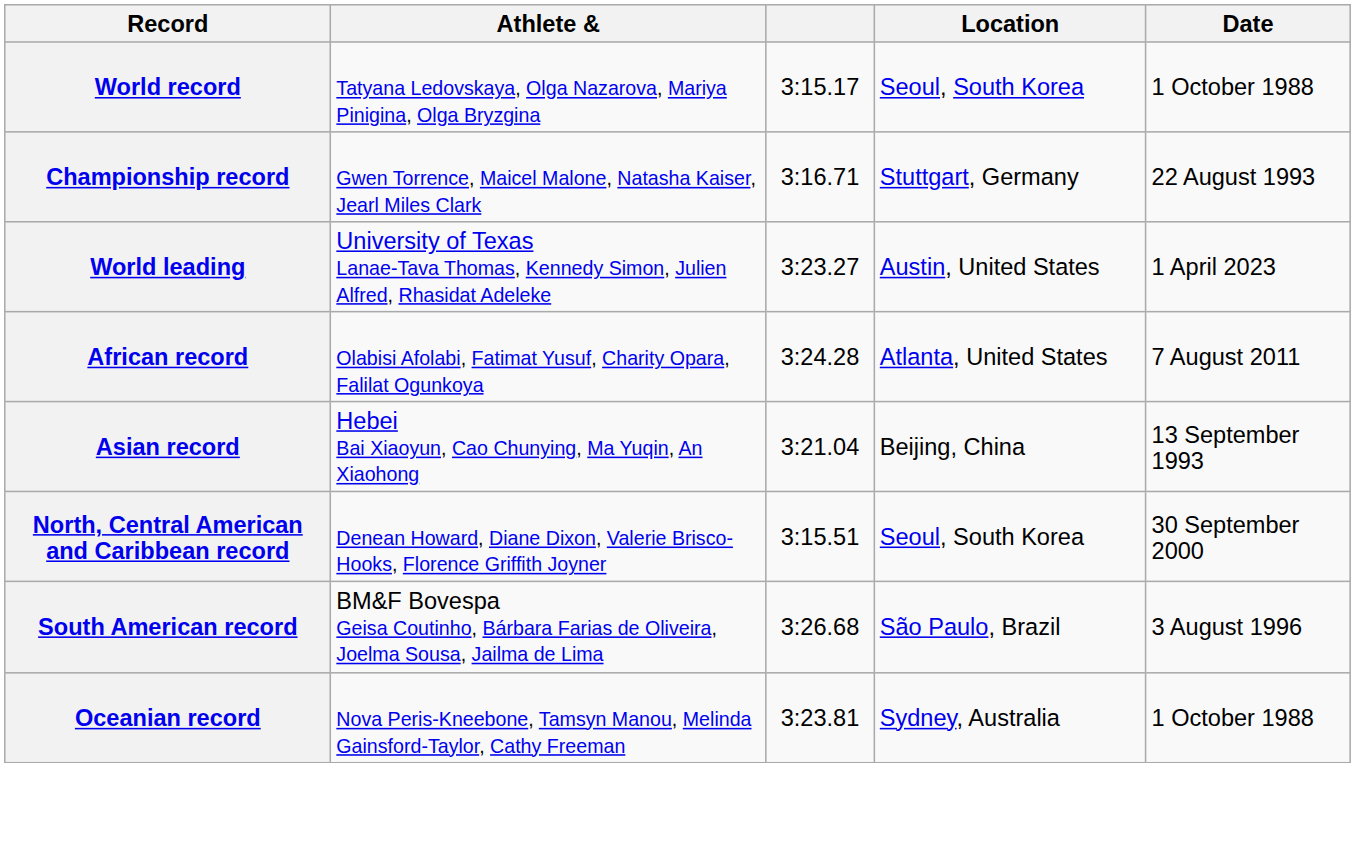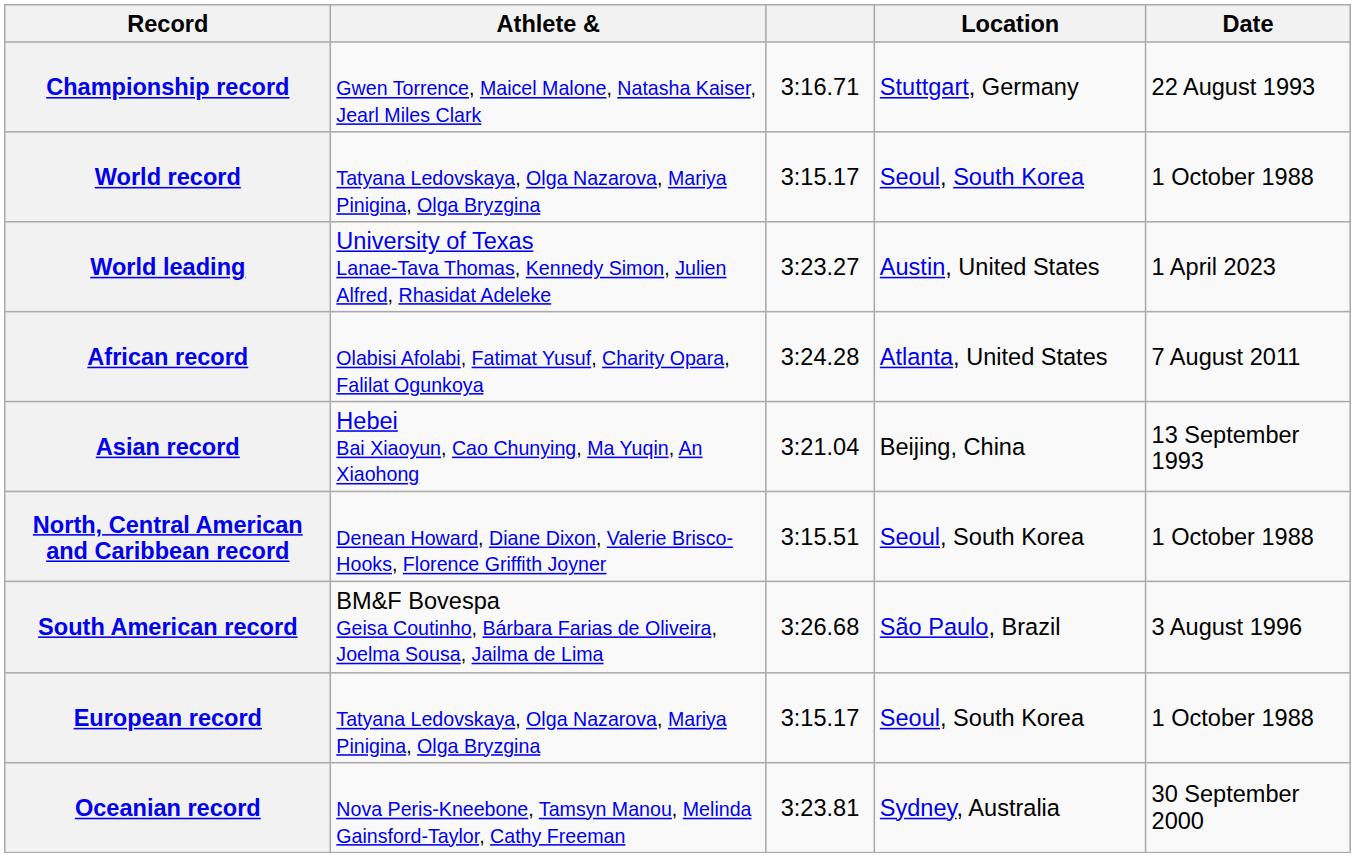 <table class="wikitable plainrowheaders" style="text-align:left; font-size:95%;">
 <tr>
 <th scope="col" width=24% align=center>Record</th>
 <th scope="col" width=32% align=center>Athlete & </th>
 <th scope="col" width=8% align=center></th>
 <th scope="col" width=20% align=center>Location</th>
 <th scope="col" width=15% align=center>Date</th>
 </tr>
 <tr>
+<th scope="row"><a href='#'>Championship record</a></th>
+<td><br><small><a href='#'>Gwen Torrence</a>, <a href='#'>Maicel Malone</a>, <a href='#'>Natasha Kaiser</a>, <a href='#'>Jearl Miles Clark</a></small></td>
+<td align=center>3:16.71</td>
+<td><a href='#'>Stuttgart</a>, Germany</td>
+<td>22 August 1993</td>
+</tr>
+<tr>
 <th scope="row"><a href='#'>World record</a></th>
 <td><br><small><a href='#'>Tatyana Ledovskaya</a>, <a href='#'>Olga Nazarova</a>, <a href='#'>Mariya Pinigina</a>, <a href='#'>Olga Bryzgina</a></small></td>
 <td align=center>3:15.17</td>
 <td><a href='#'>Seoul</a>, <a href='#'>South Korea</a></td>
 <td>1 October 1988</td>
-</tr>
-<tr>
-<th scope="row"><a href='#'>Championship record</a></th>
-<td><br><small><a href='#'>Gwen Torrence</a>, <a href='#'>Maicel Malone</a>, <a href='#'>Natasha Kaiser</a>, <a href='#'>Jearl Miles Clark</a></small></td>
-<td align=center>3:16.71</td>
-<td><a href='#'>Stuttgart</a>, Germany</td>
-<td>22 August 1993</td>
 </tr>
 <tr>
 <th scope="row"><a href='#'>World leading</a></th>
 <td><a href='#'>University of Texas</a> <br><small><a href='#'>Lanae-Tava Thomas</a>, <a href='#'>Kennedy Simon</a>, <a href='#'>Julien Alfred</a>, <a href='#'>Rhasidat Adeleke</a></small></td>
 <td align=center>3:23.27</td>
 <td><a href='#'>Austin</a>, United States</td>
 <td>1 April 2023</td>
 </tr>
 <tr>
 <th scope="row"><a href='#'>African record</a></th>
 <td><br><small><a href='#'>Olabisi Afolabi</a>, <a href='#'>Fatimat Yusuf</a>, <a href='#'>Charity Opara</a>, <a href='#'>Falilat Ogunkoya</a></small></td>
 <td align=center>3:24.28</td>
 <td><a href='#'>Atlanta</a>, United States</td>
 <td>7 August 2011</td>
 </tr>
 <tr>
 <th scope="row"><a href='#'>Asian record</a></th>
 <td> <a href='#'>Hebei</a><br><small><a href='#'>Bai Xiaoyun</a>, <a href='#'>Cao Chunying</a>, <a href='#'>Ma Yuqin</a>, <a href='#'>An Xiaohong</a></small></td>
 <td align=center>3:21.04</td>
 <td>Beijing, China</td>
 <td>13 September 1993</td>
 </tr>
 <tr>
 <th scope="row"><a href='#'>North, Central American and Caribbean record</a></th>
 <td><br><small><a href='#'>Denean Howard</a>, <a href='#'>Diane Dixon</a>, <a href='#'>Valerie Brisco-Hooks</a>, <a href='#'>Florence Griffith Joyner</a></small></td>
 <td align=center>3:15.51</td>
 <td><a href='#'>Seoul</a>, South Korea</td>
-<td>30 September 2000</td>
+<td>1 October 1988</td>
 </tr>
 <tr>
 <th scope="row"><a href='#'>South American record</a></th>
 <td> BM&F Bovespa<br><small><a href='#'>Geisa Coutinho</a>, <a href='#'>Bárbara Farias de Oliveira</a>, <a href='#'>Joelma Sousa</a>, <a href='#'>Jailma de Lima</a></small></td>
 <td align=center>3:26.68</td>
 <td><a href='#'>São Paulo</a>, Brazil</td>
 <td>3 August 1996</td>
 </tr>
 <tr>
+<th scope="row"><a href='#'>European record</a></th>
+<td><br><small><a href='#'>Tatyana Ledovskaya</a>, <a href='#'>Olga Nazarova</a>, <a href='#'>Mariya Pinigina</a>, <a href='#'>Olga Bryzgina</a></small></td>
+<td align=center>3:15.17</td>
+<td><a href='#'>Seoul</a>, South Korea</td>
+<td>1 October 1988</td>
+</tr>
+<tr>
 <th scope="row"><a href='#'>Oceanian record</a></th>
 <td><br><small><a href='#'>Nova Peris-Kneebone</a>, <a href='#'>Tamsyn Manou</a>, <a href='#'>Melinda Gainsford-Taylor</a>, <a href='#'>Cathy Freeman</a></small></td>
 <td align=center>3:23.81</td>
 <td><a href='#'>Sydney</a>, Australia</td>
-<td>1 October 1988</td>
+<td>30 September 2000</td>
 </tr>
 </table>
